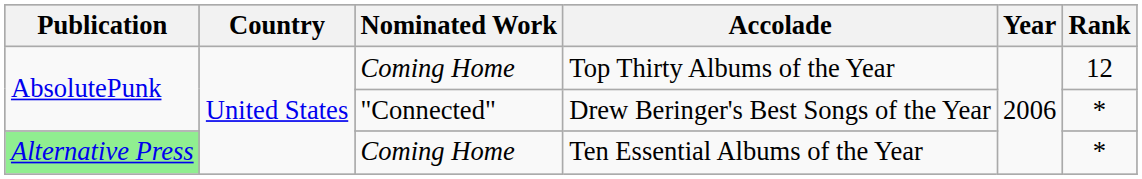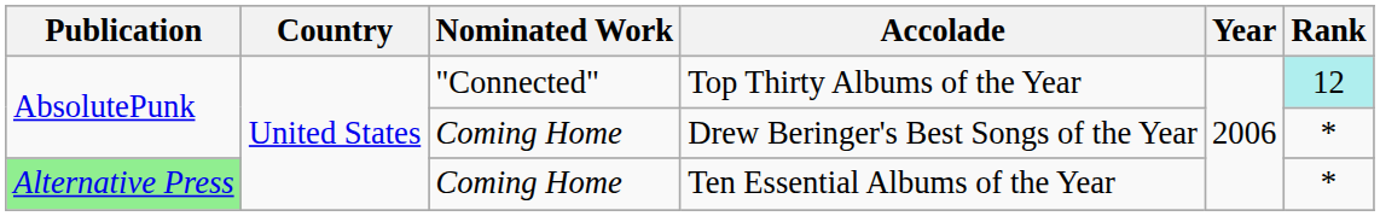 <table class="wikitable">
 <tr>
 <th>Publication</th>
 <th>Country</th>
 <th>Nominated Work</th>
 <th>Accolade</th>
 <th>Year</th>
 <th>Rank<br></th>
 </tr>
 <tr>
 <td rowspan="2"><a href='#'>AbsolutePunk</a></td>
 <td rowspan="3"><a href='#'>United States</a></td>
-<td><em>Coming Home</em></td>
+<td>"Connected"</td>
 <td>Top Thirty Albums of the Year</td>
 <td rowspan="3">2006</td>
-<td style="text-align:center;">12</td>
+<td style="background: paleturquoise; text-align:center;">12</td>
 </tr>
 <tr>
-<td>"Connected"</td>
+<td><em>Coming Home</em></td>
 <td>Drew Beringer's Best Songs of the Year</td>
 <td style="text-align:center;">*</td>
 </tr>
 <tr>
 <td style="background: lightgreen;"><em><a href='#'>Alternative Press</a></em></td>
 <td><em>Coming Home</em></td>
 <td>Ten Essential Albums of the Year</td>
 <td style="text-align:center;">*</td>
 </tr>
 </table>
